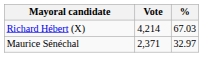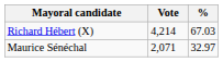 <table class="wikitable">
 <tr>
 <th bgcolor="#DDDDFF" width="200px">Mayoral candidate</th>
 <th bgcolor="#DDDDFF" width="50px">Vote</th>
 <th bgcolor="#DDDDFF" width="30px">%</th>
 </tr>
 <tr>
 <td><a href='#'>Richard Hébert</a> (X)</td>
 <td>4,214</td>
 <td>67.03</td>
 </tr>
 <tr>
 <td>Maurice Sénéchal</td>
-<td>2,371</td>
+<td>2,071</td>
 <td>32.97</td>
 </tr>
 </table>
